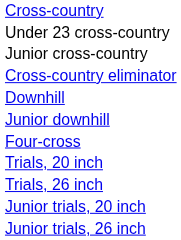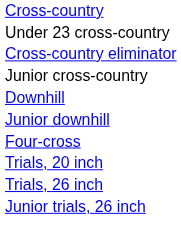 <table>
 <tr>
 <td><a href='#'>Cross-country</a><br></td>
 <td></td>
 <td></td>
 <td></td>
 </tr>
 <tr>
 <td>Under 23 cross-country</td>
 <td></td>
 <td></td>
 <td></td>
 </tr>
 <tr>
-<td>Junior cross-country</td>
+<td><a href='#'>Cross-country eliminator</a><br></td>
 <td></td>
 <td></td>
 <td></td>
 </tr>
 <tr>
-<td><a href='#'>Cross-country eliminator</a><br></td>
+<td>Junior cross-country</td>
 <td></td>
 <td></td>
 <td></td>
 </tr>
 <tr>
 <td><a href='#'>Downhill</a><br></td>
 <td></td>
 <td></td>
 <td></td>
 </tr>
 <tr>
 <td><a href='#'>Junior downhill</a></td>
 <td></td>
 <td></td>
 <td></td>
 </tr>
 <tr>
 <td><a href='#'>Four-cross</a><br></td>
 <td></td>
 <td></td>
 <td></td>
 </tr>
 <tr>
 <td><a href='#'>Trials, 20 inch</a><br></td>
 <td></td>
 <td></td>
 <td></td>
 </tr>
 <tr>
 <td><a href='#'>Trials, 26 inch</a><br></td>
 <td></td>
 <td></td>
 <td></td>
 </tr>
 <tr>
-<td><a href='#'>Junior trials, 20 inch</a></td>
-<td></td>
-<td></td>
-<td></td>
-</tr>
-<tr>
 <td><a href='#'>Junior trials, 26 inch</a></td>
 <td></td>
 <td></td>
 <td></td>
 </tr>
 </table>
